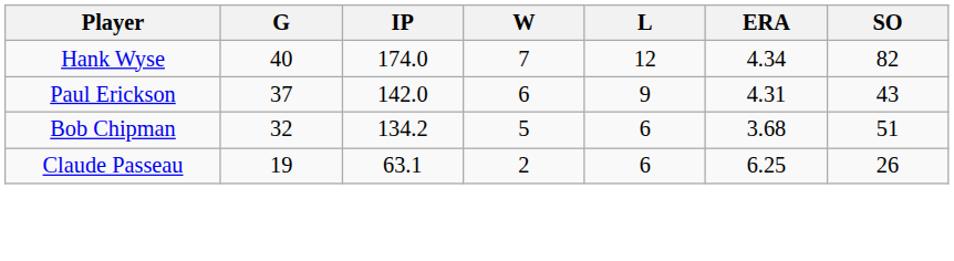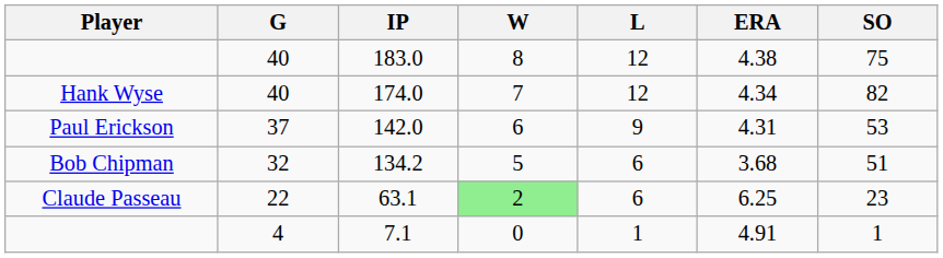 <table class="wikitable sortable" style="text-align:center;">
 <tr>
 <th bgcolor="#DDDDFF" width="16%">Player</th>
 <th bgcolor="#DDDDFF" width="9%">G</th>
 <th bgcolor="#DDDDFF" width="9%">IP</th>
 <th bgcolor="#DDDDFF" width="9%">W</th>
 <th bgcolor="#DDDDFF" width="9%">L</th>
 <th bgcolor="#DDDDFF" width="9%">ERA</th>
 <th bgcolor="#DDDDFF" width="9%">SO</th>
+</tr>
+<tr>
+<td></td>
+<td>40</td>
+<td>183.0</td>
+<td>8</td>
+<td>12</td>
+<td>4.38</td>
+<td>75</td>
 </tr>
 <tr>
 <td><a href='#'>Hank Wyse</a></td>
 <td>40</td>
 <td>174.0</td>
 <td>7</td>
 <td>12</td>
 <td>4.34</td>
 <td>82</td>
 </tr>
 <tr>
 <td><a href='#'>Paul Erickson</a></td>
 <td>37</td>
 <td>142.0</td>
 <td>6</td>
 <td>9</td>
 <td>4.31</td>
-<td>43</td>
+<td>53</td>
 </tr>
 <tr>
 <td><a href='#'>Bob Chipman</a></td>
 <td>32</td>
 <td>134.2</td>
 <td>5</td>
 <td>6</td>
 <td>3.68</td>
 <td>51</td>
 </tr>
 <tr>
 <td><a href='#'>Claude Passeau</a></td>
-<td>19</td>
+<td>22</td>
 <td>63.1</td>
-<td>2</td>
+<td style="background: lightgreen;">2</td>
 <td>6</td>
 <td>6.25</td>
-<td>26</td>
+<td>23</td>
+</tr>
+<tr>
+<td></td>
+<td>4</td>
+<td>7.1</td>
+<td>0</td>
+<td>1</td>
+<td>4.91</td>
+<td>1</td>
 </tr>
 </table>
